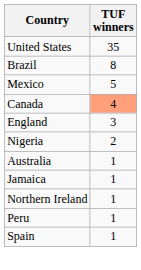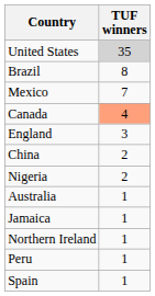 <table class="wikitable" style="text-align:center">
 <tr>
 <th>Country</th>
 <th>TUF<br>winners</th>
 </tr>
 <tr>
 <td align="left"> United States</td>
-<td>35</td>
+<td style="background: lightgrey;">35</td>
 </tr>
 <tr>
 <td align="left"> Brazil</td>
 <td>8</td>
 </tr>
 <tr>
 <td align="left"> Mexico</td>
-<td>5</td>
+<td>7</td>
 </tr>
 <tr>
 <td align="left"> Canada</td>
 <td style="background: lightsalmon;">4</td>
 </tr>
 <tr>
 <td align="left"> England</td>
 <td>3</td>
+</tr>
+<tr>
+<td align="left"> China</td>
+<td>2</td>
 </tr>
 <tr>
 <td align="left"> Nigeria</td>
 <td>2</td>
 </tr>
 <tr>
 <td align="left"> Australia</td>
 <td>1</td>
 </tr>
 <tr>
 <td align="left"> Jamaica</td>
 <td>1</td>
 </tr>
 <tr>
 <td align="left"> Northern Ireland</td>
 <td>1</td>
 </tr>
 <tr>
 <td align="left"> Peru</td>
 <td>1</td>
 </tr>
 <tr>
 <td align="left"> Spain</td>
 <td>1</td>
 </tr>
 </table>
